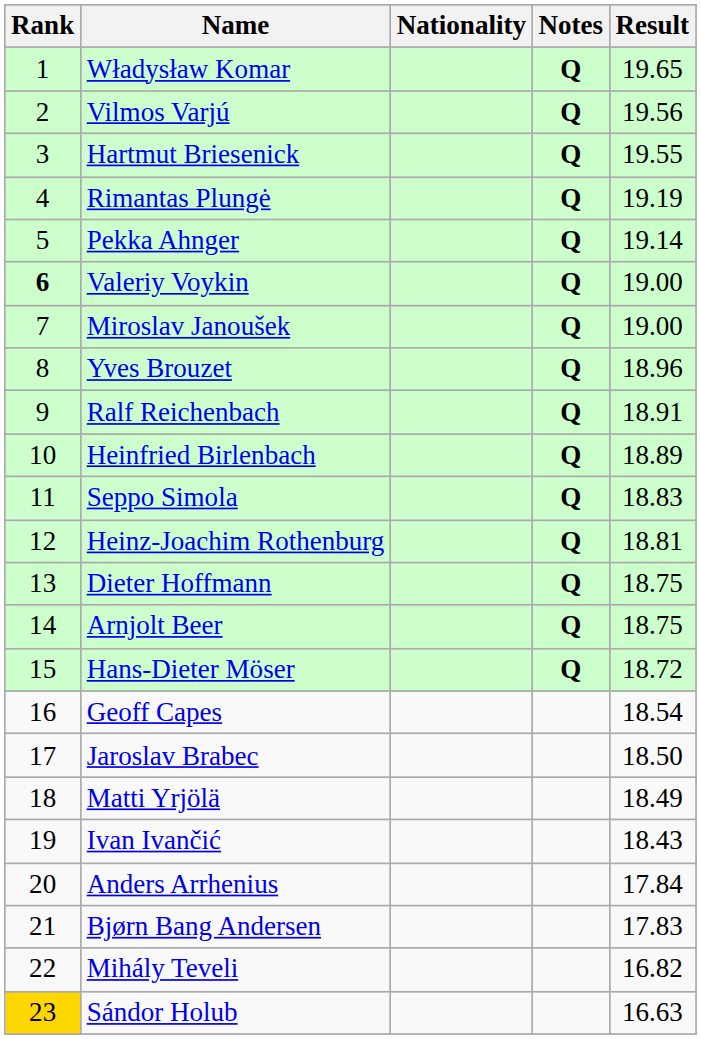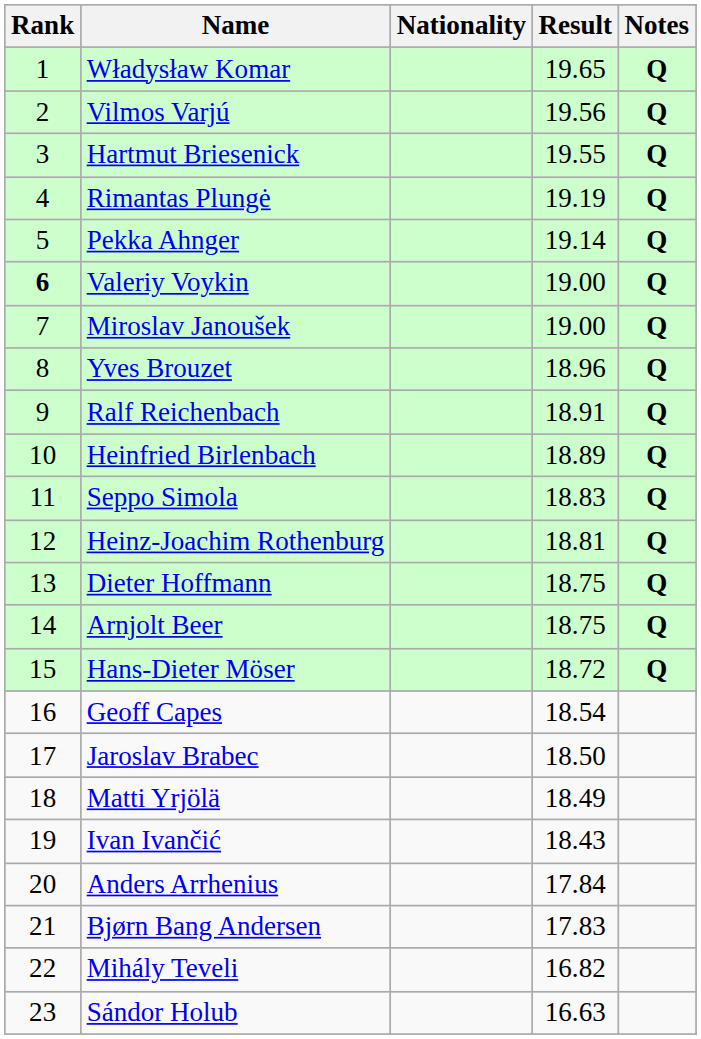 <table class="wikitable sortable" style="text-align:center">
 <tr>
 <th>Rank</th>
 <th>Name</th>
 <th>Nationality</th>
+<th>Result</th>
 <th>Notes</th>
-<th>Result</th>
 </tr>
 <tr bgcolor=ccffcc>
 <td>1</td>
 <td align=left><a href='#'>Władysław Komar</a></td>
 <td align=left></td>
+<td>19.65</td>
 <td><strong>Q</strong></td>
-<td>19.65</td>
 </tr>
 <tr bgcolor=ccffcc>
 <td>2</td>
 <td align=left><a href='#'>Vilmos Varjú</a></td>
 <td align=left></td>
+<td>19.56</td>
 <td><strong>Q</strong></td>
-<td>19.56</td>
 </tr>
 <tr bgcolor=ccffcc>
 <td>3</td>
 <td align=left><a href='#'>Hartmut Briesenick</a></td>
 <td align=left></td>
+<td>19.55</td>
 <td><strong>Q</strong></td>
-<td>19.55</td>
 </tr>
 <tr bgcolor=ccffcc>
 <td>4</td>
 <td align=left><a href='#'>Rimantas Plungė</a></td>
 <td align=left></td>
+<td>19.19</td>
 <td><strong>Q</strong></td>
-<td>19.19</td>
 </tr>
 <tr bgcolor=ccffcc>
 <td>5</td>
 <td align=left><a href='#'>Pekka Ahnger</a></td>
 <td align=left></td>
+<td>19.14</td>
 <td><strong>Q</strong></td>
-<td>19.14</td>
 </tr>
 <tr bgcolor=ccffcc>
 <td><strong>6</strong></td>
 <td align=left><a href='#'>Valeriy Voykin</a></td>
 <td align=left></td>
+<td>19.00</td>
 <td><strong>Q</strong></td>
-<td>19.00</td>
 </tr>
 <tr bgcolor=ccffcc>
 <td>7</td>
 <td align=left><a href='#'>Miroslav Janoušek</a></td>
 <td align=left></td>
+<td>19.00</td>
 <td><strong>Q</strong></td>
-<td>19.00</td>
 </tr>
 <tr bgcolor=ccffcc>
 <td>8</td>
 <td align=left><a href='#'>Yves Brouzet</a></td>
 <td align=left></td>
+<td>18.96</td>
 <td><strong>Q</strong></td>
-<td>18.96</td>
 </tr>
 <tr bgcolor=ccffcc>
 <td>9</td>
 <td align=left><a href='#'>Ralf Reichenbach</a></td>
 <td align=left></td>
+<td>18.91</td>
 <td><strong>Q</strong></td>
-<td>18.91</td>
 </tr>
 <tr bgcolor=ccffcc>
 <td>10</td>
 <td align=left><a href='#'>Heinfried Birlenbach</a></td>
 <td align=left></td>
+<td>18.89</td>
 <td><strong>Q</strong></td>
-<td>18.89</td>
 </tr>
 <tr bgcolor=ccffcc>
 <td>11</td>
 <td align=left><a href='#'>Seppo Simola</a></td>
 <td align=left></td>
+<td>18.83</td>
 <td><strong>Q</strong></td>
-<td>18.83</td>
 </tr>
 <tr bgcolor=ccffcc>
 <td>12</td>
 <td align=left><a href='#'>Heinz-Joachim Rothenburg</a></td>
 <td align=left></td>
+<td>18.81</td>
 <td><strong>Q</strong></td>
-<td>18.81</td>
 </tr>
 <tr bgcolor=ccffcc>
 <td>13</td>
 <td align=left><a href='#'>Dieter Hoffmann</a></td>
 <td align=left></td>
+<td>18.75</td>
 <td><strong>Q</strong></td>
-<td>18.75</td>
 </tr>
 <tr bgcolor=ccffcc>
 <td>14</td>
 <td align=left><a href='#'>Arnjolt Beer</a></td>
 <td align=left></td>
+<td>18.75</td>
 <td><strong>Q</strong></td>
-<td>18.75</td>
 </tr>
 <tr bgcolor=ccffcc>
 <td>15</td>
 <td align=left><a href='#'>Hans-Dieter Möser</a></td>
 <td align=left></td>
+<td>18.72</td>
 <td><strong>Q</strong></td>
-<td>18.72</td>
 </tr>
 <tr>
 <td>16</td>
 <td align=left><a href='#'>Geoff Capes</a></td>
 <td align=left></td>
+<td>18.54</td>
 <td></td>
-<td>18.54</td>
 </tr>
 <tr>
 <td>17</td>
 <td align=left><a href='#'>Jaroslav Brabec</a></td>
 <td align=left></td>
+<td>18.50</td>
 <td></td>
-<td>18.50</td>
 </tr>
 <tr>
 <td>18</td>
 <td align=left><a href='#'>Matti Yrjölä</a></td>
 <td align=left></td>
+<td>18.49</td>
 <td></td>
-<td>18.49</td>
 </tr>
 <tr>
 <td>19</td>
 <td align=left><a href='#'>Ivan Ivančić</a></td>
 <td align=left></td>
+<td>18.43</td>
 <td></td>
-<td>18.43</td>
 </tr>
 <tr>
 <td>20</td>
 <td align=left><a href='#'>Anders Arrhenius</a></td>
 <td align=left></td>
+<td>17.84</td>
 <td></td>
-<td>17.84</td>
 </tr>
 <tr>
 <td>21</td>
 <td align=left><a href='#'>Bjørn Bang Andersen</a></td>
 <td align=left></td>
+<td>17.83</td>
 <td></td>
-<td>17.83</td>
 </tr>
 <tr>
 <td>22</td>
 <td align=left><a href='#'>Mihály Teveli</a></td>
 <td align=left></td>
+<td>16.82</td>
 <td></td>
-<td>16.82</td>
 </tr>
 <tr>
-<td style="background: gold;">23</td>
+<td>23</td>
 <td align=left><a href='#'>Sándor Holub</a></td>
 <td align=left></td>
+<td>16.63</td>
 <td></td>
-<td>16.63</td>
 </tr>
 </table>
